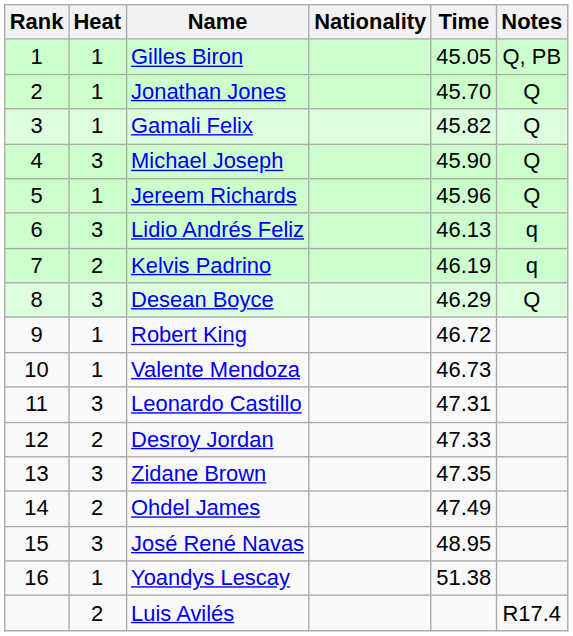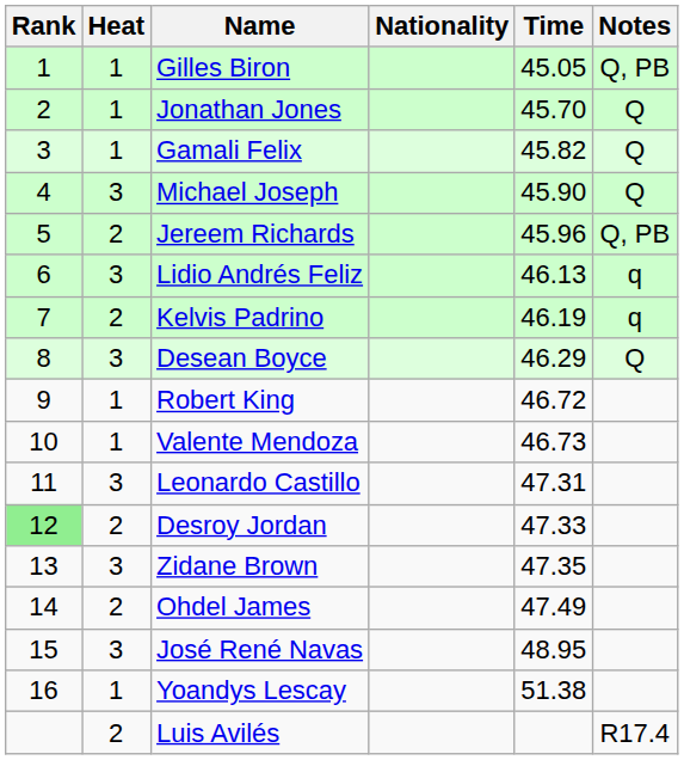 <table class="wikitable sortable" style="text-align:center">
 <tr>
 <th>Rank</th>
 <th>Heat</th>
 <th>Name</th>
 <th>Nationality</th>
 <th>Time</th>
 <th>Notes</th>
 </tr>
 <tr bgcolor=ccffcc>
 <td>1</td>
 <td>1</td>
 <td align=left><a href='#'>Gilles Biron</a></td>
 <td align=left></td>
 <td>45.05</td>
 <td>Q, PB</td>
 </tr>
 <tr bgcolor=ccffcc>
 <td>2</td>
 <td>1</td>
 <td align=left><a href='#'>Jonathan Jones</a></td>
 <td align=left></td>
 <td>45.70</td>
 <td>Q</td>
 </tr>
 <tr bgcolor=ddffdd>
 <td>3</td>
 <td>1</td>
 <td align=left><a href='#'>Gamali Felix</a></td>
 <td align=left></td>
 <td>45.82</td>
 <td>Q</td>
 </tr>
 <tr bgcolor=ccffcc>
 <td>4</td>
 <td>3</td>
 <td align=left><a href='#'>Michael Joseph</a></td>
 <td align=left></td>
 <td>45.90</td>
 <td>Q</td>
 </tr>
 <tr bgcolor=ccffcc>
 <td>5</td>
-<td>1</td>
+<td>2</td>
 <td align=left><a href='#'>Jereem Richards</a></td>
 <td align=left></td>
 <td>45.96</td>
-<td>Q</td>
+<td>Q, PB</td>
 </tr>
 <tr bgcolor=ccffcc>
 <td>6</td>
 <td>3</td>
 <td align=left><a href='#'>Lidio Andrés Feliz</a></td>
 <td align=left></td>
 <td>46.13</td>
 <td>q</td>
 </tr>
 <tr bgcolor=ccffcc>
 <td>7</td>
 <td>2</td>
 <td align=left><a href='#'>Kelvis Padrino</a></td>
 <td align=left></td>
 <td>46.19</td>
 <td>q</td>
 </tr>
 <tr bgcolor=ddffdd>
 <td>8</td>
 <td>3</td>
 <td align=left><a href='#'>Desean Boyce</a></td>
 <td align=left></td>
 <td>46.29</td>
 <td>Q</td>
 </tr>
 <tr>
 <td>9</td>
 <td>1</td>
 <td align=left><a href='#'>Robert King</a></td>
 <td align=left></td>
 <td>46.72</td>
 <td></td>
 </tr>
 <tr>
 <td>10</td>
 <td>1</td>
 <td align=left><a href='#'>Valente Mendoza</a></td>
 <td align=left></td>
 <td>46.73</td>
 <td></td>
 </tr>
 <tr>
 <td>11</td>
 <td>3</td>
 <td align=left><a href='#'>Leonardo Castillo</a></td>
 <td align=left></td>
 <td>47.31</td>
 <td></td>
 </tr>
 <tr>
-<td>12</td>
+<td style="background: lightgreen;">12</td>
 <td>2</td>
 <td align=left><a href='#'>Desroy Jordan</a></td>
 <td align=left></td>
 <td>47.33</td>
 <td></td>
 </tr>
 <tr>
 <td>13</td>
 <td>3</td>
 <td align=left><a href='#'>Zidane Brown</a></td>
 <td align=left></td>
 <td>47.35</td>
 <td></td>
 </tr>
 <tr>
 <td>14</td>
 <td>2</td>
 <td align=left><a href='#'>Ohdel James</a></td>
 <td align=left></td>
 <td>47.49</td>
 <td></td>
 </tr>
 <tr>
 <td>15</td>
 <td>3</td>
 <td align=left><a href='#'>José René Navas</a></td>
 <td align=left></td>
 <td>48.95</td>
 <td></td>
 </tr>
 <tr>
 <td>16</td>
 <td>1</td>
 <td align=left><a href='#'>Yoandys Lescay</a></td>
 <td align=left></td>
 <td>51.38</td>
 <td></td>
 </tr>
 <tr>
 <td></td>
 <td>2</td>
 <td align=left><a href='#'>Luis Avilés</a></td>
 <td align=left></td>
 <td></td>
 <td>R17.4</td>
 </tr>
 </table>
